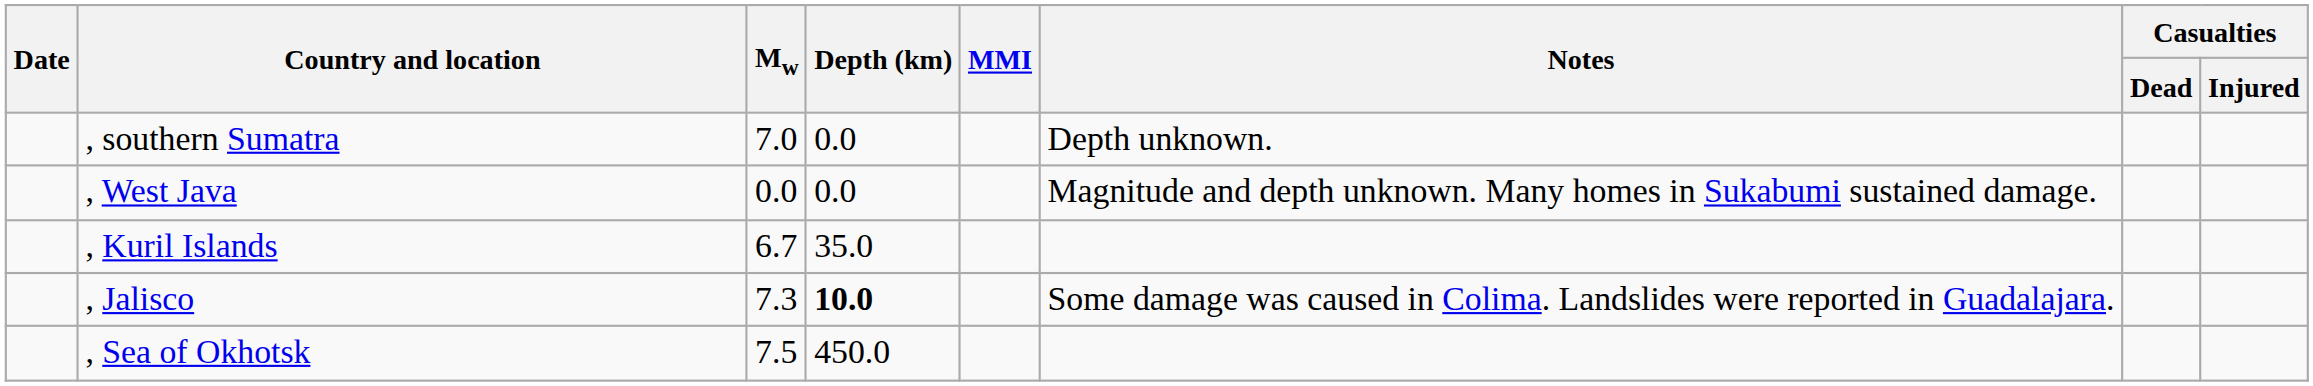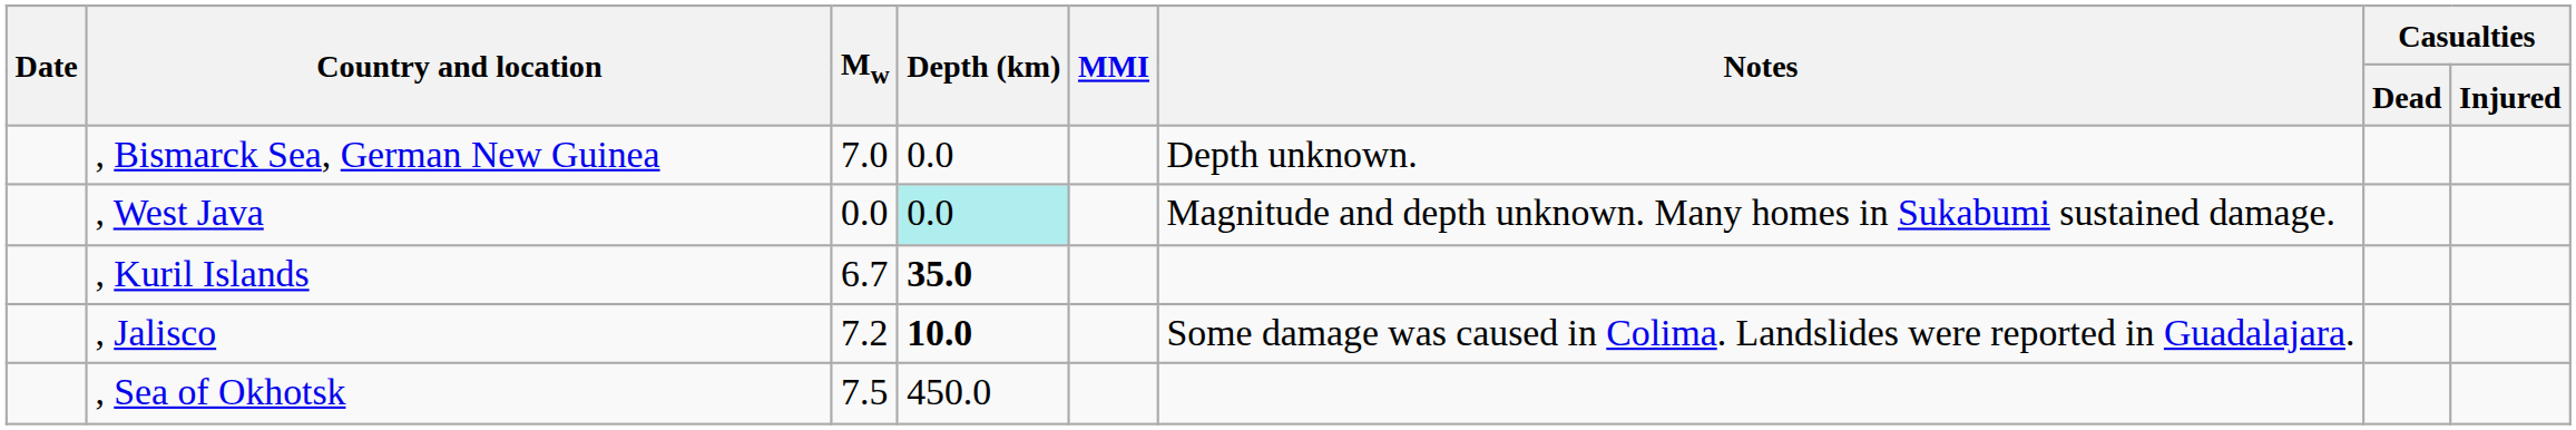 <table class="wikitable sortable sort-under" style="border:1px black; margin-left:1em;">
 <tr>
 <th rowspan="2"><small>Date</small></th>
 <th rowspan="2" style="width: 310px"><small>Country and location</small></th>
 <th rowspan="2"><small>M<sub>w</sub></small></th>
 <th rowspan="2"><small>Depth (km)</small></th>
 <th rowspan="2"><small><a href='#'>MMI</a></small></th>
 <th rowspan="2" class="unsortable"><small>Notes</small></th>
 <th colspan="2"><small>Casualties</small></th>
 </tr>
 <tr>
 <th><small>Dead</small></th>
 <th><small>Injured</small></th>
 </tr>
 <tr>
 <td></td>
-<td>, southern <a href='#'>Sumatra</a></td>
+<td>, <a href='#'>Bismarck Sea</a>, <a href='#'>German New Guinea</a></td>
 <td>7.0</td>
 <td>0.0</td>
 <td></td>
 <td>Depth unknown.</td>
 <td></td>
 <td></td>
 </tr>
 <tr>
 <td></td>
 <td>, <a href='#'>West Java</a></td>
 <td>0.0</td>
-<td>0.0</td>
+<td style="background: paleturquoise;">0.0</td>
 <td></td>
 <td>Magnitude and depth unknown. Many homes in <a href='#'>Sukabumi</a> sustained damage.</td>
 <td></td>
 <td></td>
 </tr>
 <tr>
 <td></td>
 <td>, <a href='#'>Kuril Islands</a></td>
 <td>6.7</td>
-<td>35.0</td>
+<td><strong>35.0</strong></td>
 <td></td>
 <td></td>
 <td></td>
 <td></td>
 </tr>
 <tr>
 <td></td>
 <td>, <a href='#'>Jalisco</a></td>
-<td>7.3</td>
+<td>7.2</td>
 <td><strong>10.0</strong></td>
 <td></td>
 <td>Some damage was caused in <a href='#'>Colima</a>. Landslides were reported in <a href='#'>Guadalajara</a>.</td>
 <td></td>
 <td></td>
 </tr>
 <tr>
 <td></td>
 <td>, <a href='#'>Sea of Okhotsk</a></td>
 <td>7.5</td>
 <td>450.0</td>
 <td></td>
 <td></td>
 <td></td>
 <td></td>
 </tr>
 </table>
